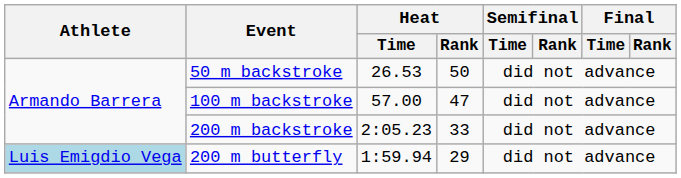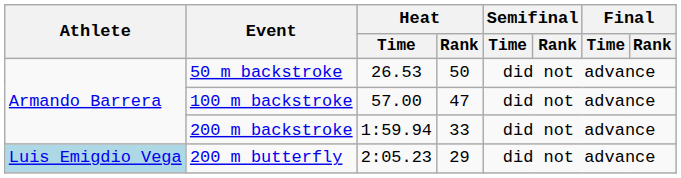 <table class=wikitable style="font-size:90%">
 <tr>
 <th rowspan="2">Athlete</th>
 <th rowspan="2">Event</th>
 <th colspan="2">Heat</th>
 <th colspan="2">Semifinal</th>
 <th colspan="2">Final</th>
 </tr>
 <tr style="font-size:95%">
 <th>Time</th>
 <th>Rank</th>
 <th>Time</th>
 <th>Rank</th>
 <th>Time</th>
 <th>Rank</th>
 </tr>
 <tr align=center>
 <td align=left rowspan=3><a href='#'>Armando Barrera</a></td>
 <td align=left><a href='#'>50 m backstroke</a></td>
 <td>26.53</td>
 <td>50</td>
 <td colspan=4>did not advance</td>
 </tr>
 <tr align=center>
 <td align=left><a href='#'>100 m backstroke</a></td>
 <td>57.00</td>
 <td>47</td>
 <td colspan=4>did not advance</td>
 </tr>
 <tr align=center>
 <td align=left><a href='#'>200 m backstroke</a></td>
-<td>2:05.23</td>
+<td>1:59.94</td>
 <td>33</td>
 <td colspan=4>did not advance</td>
 </tr>
 <tr align=center>
 <td align=left style="background: lightblue;"><a href='#'>Luis Emigdio Vega</a></td>
 <td align=left><a href='#'>200 m butterfly</a></td>
-<td>1:59.94</td>
+<td>2:05.23</td>
 <td>29</td>
 <td colspan=4>did not advance</td>
 </tr>
 </table>
